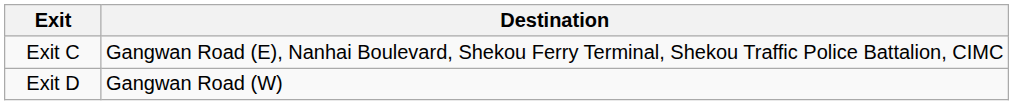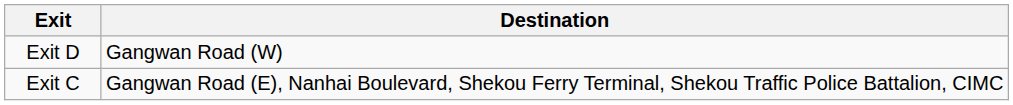 <table class="wikitable">
 <tr>
 <th style="width:70px">Exit</th>
 <th>Destination</th>
 </tr>
 <tr>
+<td style="text-align:center;">Exit D</td>
+<td>Gangwan Road (W)</td>
+</tr>
+<tr>
 <td style="text-align:center;">Exit C</td>
 <td>Gangwan Road (E), Nanhai Boulevard, Shekou Ferry Terminal, Shekou Traffic Police Battalion, CIMC</td>
 </tr>
-<tr>
-<td style="text-align:center;">Exit D</td>
-<td>Gangwan Road (W)</td>
-</tr>
 </table>
